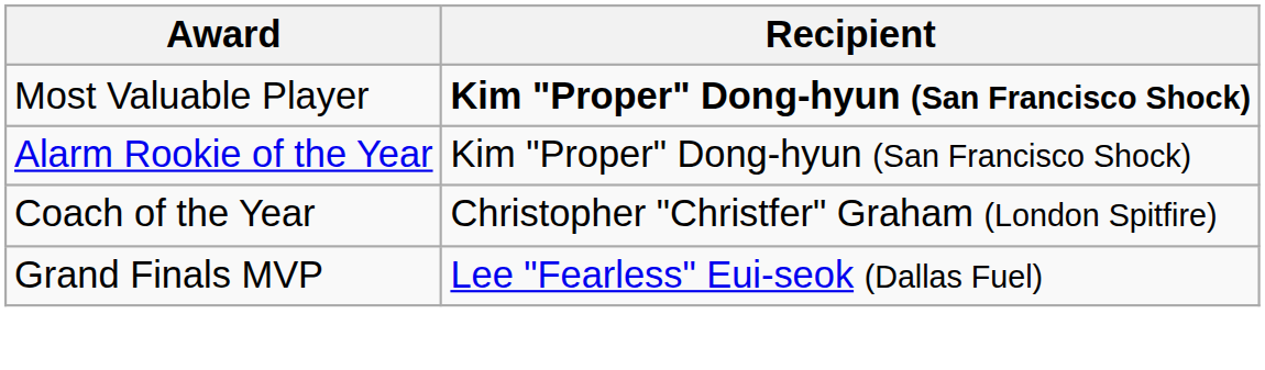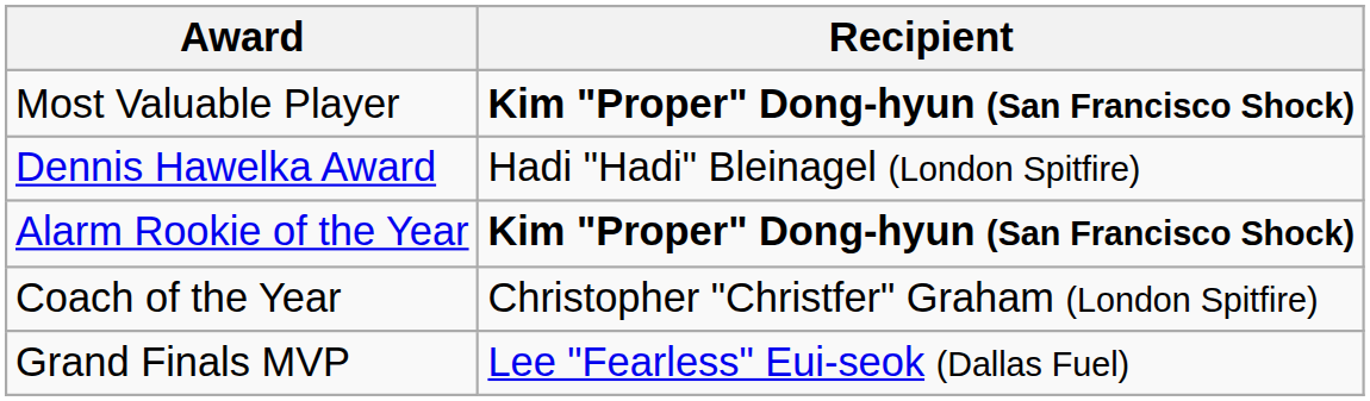 <table class="wikitable">
 <tr>
 <th>Award</th>
 <th>Recipient</th>
 </tr>
 <tr>
 <td>Most Valuable Player</td>
 <td><strong>Kim "Proper" Dong-hyun <small>(San Francisco Shock)</small></strong></td>
 </tr>
 <tr>
+<td><a href='#'>Dennis Hawelka Award</a></td>
+<td>Hadi "Hadi" Bleinagel <small>(London Spitfire)</small></td>
+</tr>
+<tr>
 <td><a href='#'>Alarm Rookie of the Year</a></td>
-<td>Kim "Proper" Dong-hyun <small>(San Francisco Shock)</small></td>
+<td><strong>Kim "Proper" Dong-hyun <small>(San Francisco Shock)</small></strong></td>
 </tr>
 <tr>
 <td>Coach of the Year</td>
 <td>Christopher "Christfer" Graham <small>(London Spitfire)</small></td>
 </tr>
 <tr>
 <td>Grand Finals MVP</td>
 <td><a href='#'>Lee "Fearless" Eui-seok</a> <small>(Dallas Fuel)</small></td>
 </tr>
 </table>
